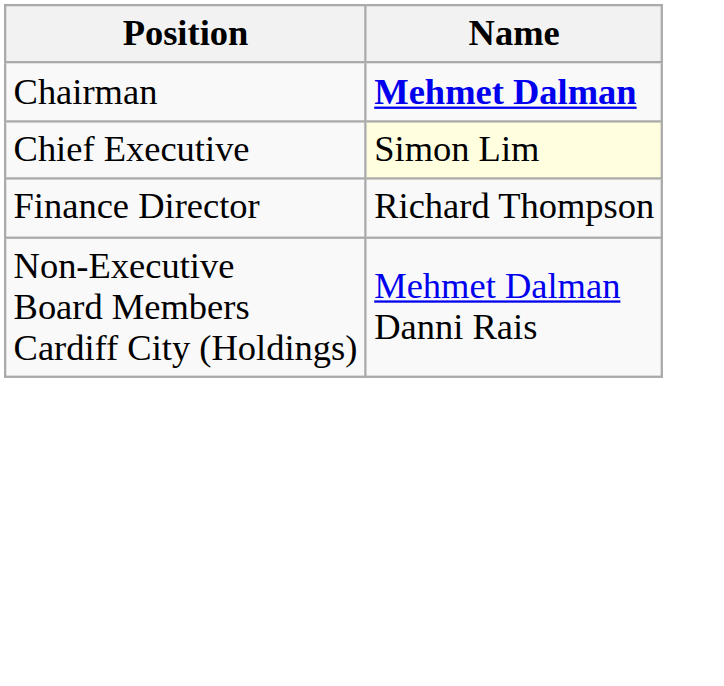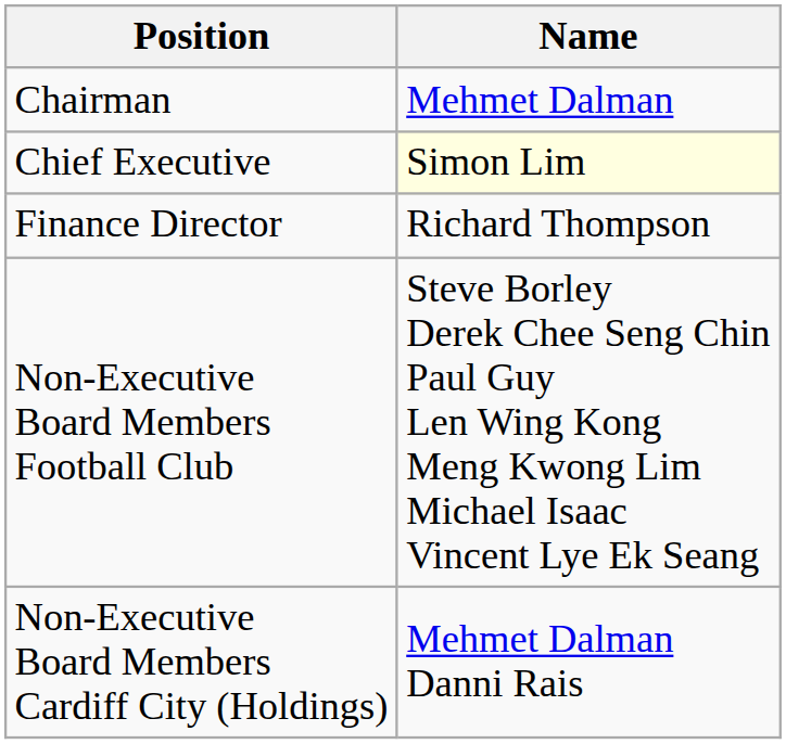 <table class="wikitable" style="text-align: left">
 <tr>
 <th>Position</th>
 <th>Name</th>
 </tr>
 <tr>
 <td>Chairman</td>
-<td><strong> <a href='#'>Mehmet Dalman</a></strong></td>
+<td> <a href='#'>Mehmet Dalman</a></td>
 </tr>
 <tr>
 <td>Chief Executive</td>
 <td style="background: lightyellow;"> Simon Lim</td>
 </tr>
 <tr>
 <td>Finance Director</td>
 <td> Richard Thompson</td>
 </tr>
 <tr>
+<td>Non-Executive<br>Board Members<br>Football Club</td>
+<td> Steve Borley<br> Derek Chee Seng Chin<br> Paul Guy<br> Len Wing Kong<br> Meng Kwong Lim<br> Michael Isaac<br> Vincent Lye Ek Seang</td>
+</tr>
+<tr>
 <td>Non-Executive<br>Board Members<br>Cardiff City (Holdings)</td>
 <td> <a href='#'>Mehmet Dalman</a><br>Danni Rais</td>
 </tr>
 </table>
